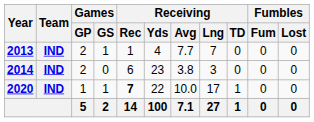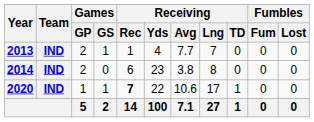 <table class=wikitable style="text-align:center;">
 <tr>
 <th rowspan=2>Year</th>
 <th rowspan=2>Team</th>
 <th colspan=2>Games</th>
 <th colspan=5>Receiving</th>
 <th colspan=2>Fumbles</th>
 </tr>
 <tr>
 <th>GP</th>
 <th>GS</th>
 <th>Rec</th>
 <th>Yds</th>
 <th>Avg</th>
 <th>Lng</th>
 <th>TD</th>
 <th>Fum</th>
 <th>Lost</th>
 </tr>
 <tr>
 <th><a href='#'>2013</a></th>
 <th><a href='#'>IND</a></th>
 <td>2</td>
 <td>1</td>
 <td>1</td>
 <td>4</td>
 <td>7.7</td>
 <td>7</td>
 <td>0</td>
 <td>0</td>
 <td>0</td>
 </tr>
 <tr>
 <th><a href='#'>2014</a></th>
 <th><a href='#'>IND</a></th>
 <td>2</td>
 <td>0</td>
 <td>6</td>
 <td>23</td>
 <td>3.8</td>
-<td>3</td>
+<td>8</td>
 <td>0</td>
 <td>0</td>
 <td>0</td>
 </tr>
 <tr>
 <th><a href='#'>2020</a></th>
 <th><a href='#'>IND</a></th>
 <td>1</td>
 <td>1</td>
 <td><strong>7</strong></td>
 <td>22</td>
-<td>10.0</td>
+<td>10.6</td>
 <td>17</td>
 <td>1</td>
 <td>0</td>
 <td>0</td>
 </tr>
 <tr>
 <th colspan="2"></th>
 <th>5</th>
 <th>2</th>
 <th>14</th>
 <th>100</th>
 <th>7.1</th>
 <th>27</th>
 <th>1</th>
 <th>0</th>
 <th>0</th>
 </tr>
 </table>
